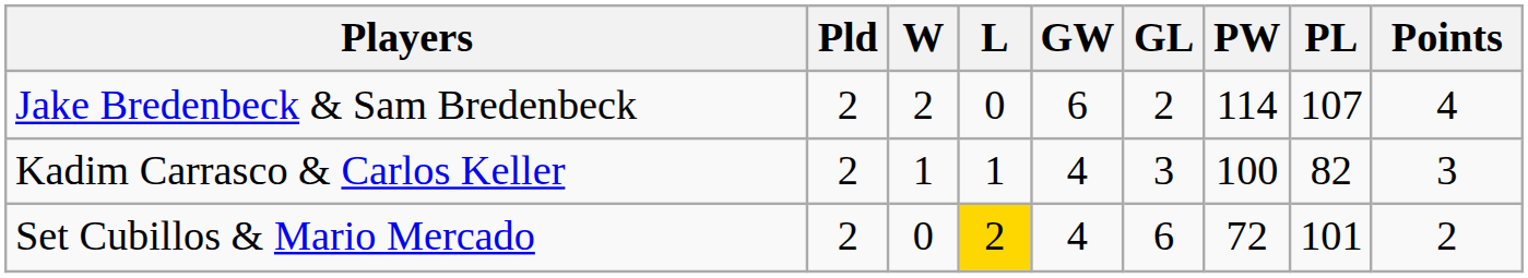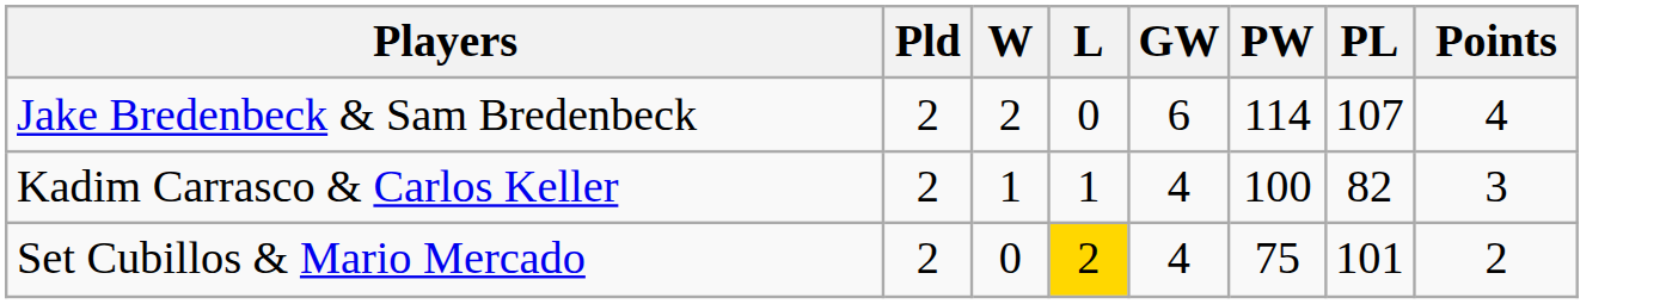 <table class=wikitable style="text-align:center">
 <tr>
 <th width=300>Players</th>
 <th width=20>Pld</th>
 <th width=20>W</th>
 <th width=20>L</th>
 <th width=20>GW</th>
-<th width=20>GL</th>
 <th width=20>PW</th>
 <th width=20>PL</th>
 <th width=50>Points</th>
 </tr>
 <tr>
 <td align=left> <a href='#'>Jake Bredenbeck</a> & Sam Bredenbeck</td>
 <td>2</td>
 <td>2</td>
 <td>0</td>
 <td>6</td>
-<td>2</td>
 <td>114</td>
 <td>107</td>
 <td>4</td>
 </tr>
 <tr>
 <td align=left> Kadim Carrasco & <a href='#'>Carlos Keller</a></td>
 <td>2</td>
 <td>1</td>
 <td>1</td>
 <td>4</td>
-<td>3</td>
 <td>100</td>
 <td>82</td>
 <td>3</td>
 </tr>
 <tr>
 <td align=left> Set Cubillos & <a href='#'>Mario Mercado</a></td>
 <td>2</td>
 <td>0</td>
 <td style="background: gold;">2</td>
 <td>4</td>
-<td>6</td>
-<td>72</td>
+<td>75</td>
 <td>101</td>
 <td>2</td>
 </tr>
 </table>
